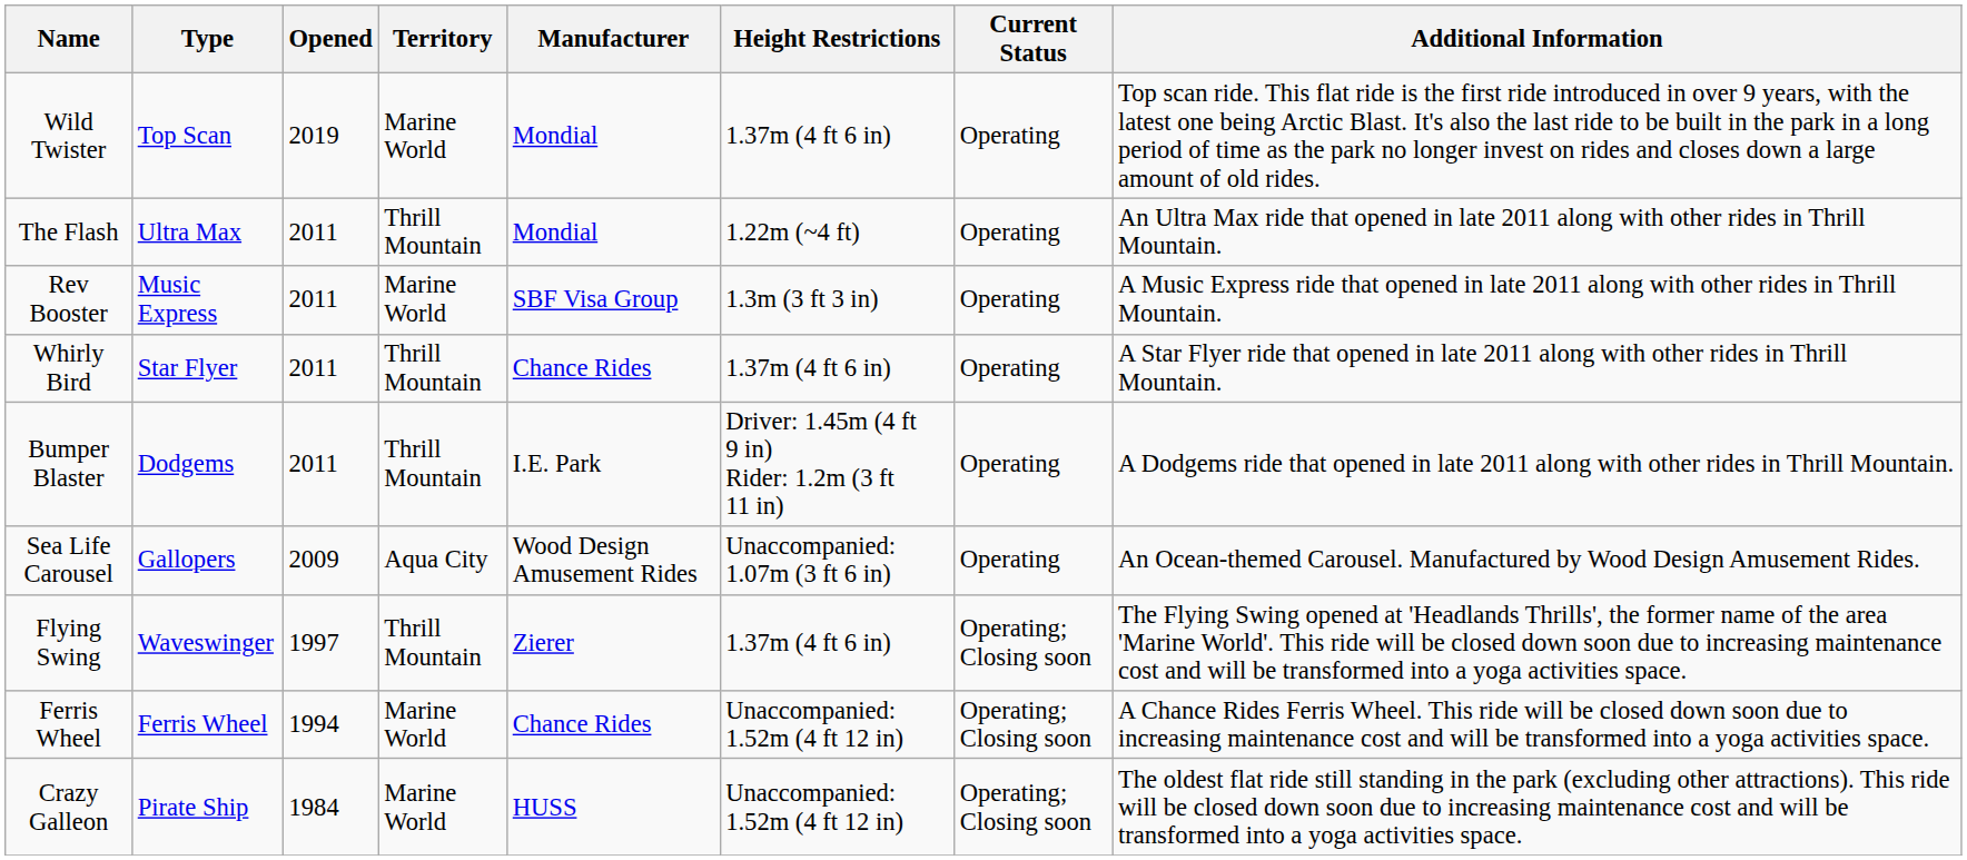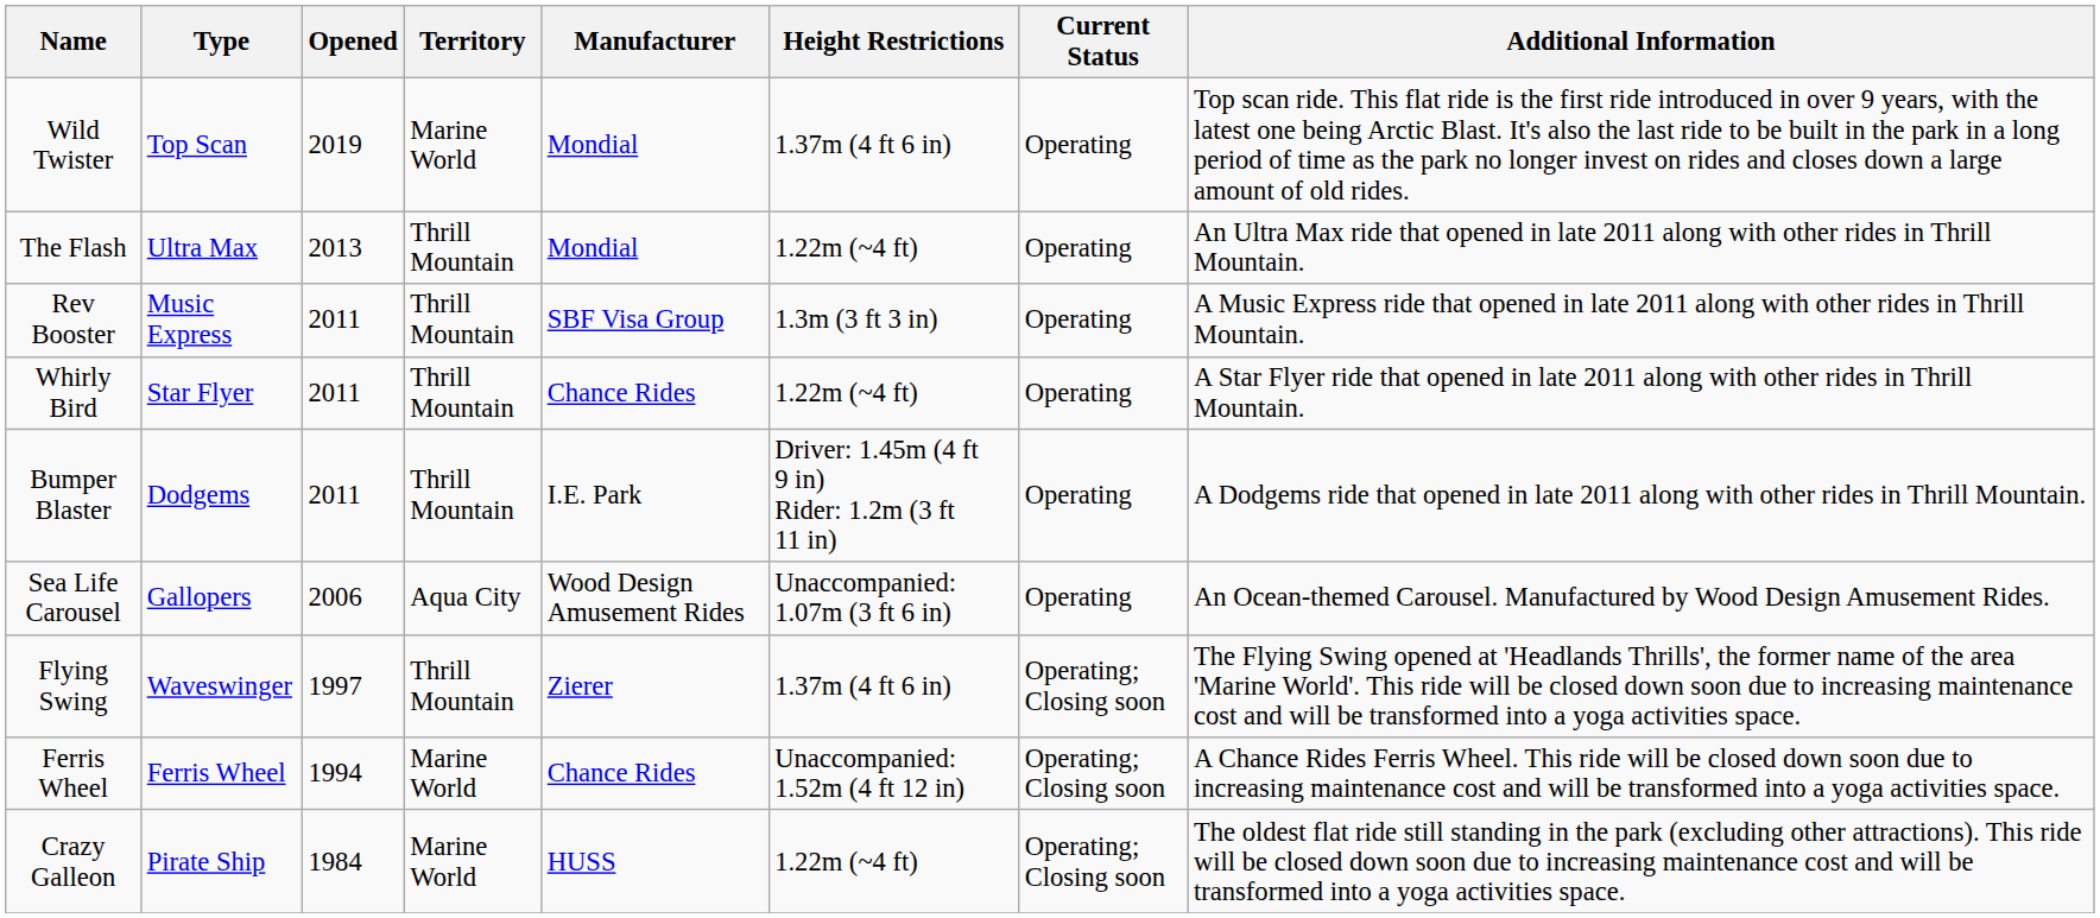 <table class="wikitable sortable mw-collapsible mw-collapsed">
 <tr>
 <th>Name</th>
 <th>Type</th>
 <th>Opened</th>
 <th>Territory</th>
 <th>Manufacturer</th>
 <th>Height Restrictions</th>
 <th>Current Status</th>
 <th class="unsortable">Additional Information</th>
 </tr>
 <tr>
 <td style="text-align: center;">Wild Twister</td>
 <td><a href='#'>Top Scan</a></td>
 <td>2019</td>
 <td>Marine World</td>
 <td><a href='#'>Mondial</a></td>
 <td>1.37m (4 ft 6 in)</td>
 <td>Operating</td>
 <td>Top scan ride. This flat ride is the first ride introduced in over 9 years, with the latest one being Arctic Blast. It's also the last ride to be built in the park in a long period of time as the park no longer invest on rides and closes down a large amount of old rides.</td>
 </tr>
 <tr>
 <td style="text-align: center;">The Flash</td>
 <td><a href='#'>Ultra Max</a></td>
-<td>2011</td>
+<td>2013</td>
 <td>Thrill Mountain</td>
 <td><a href='#'>Mondial</a></td>
 <td>1.22m (~4 ft)</td>
 <td>Operating</td>
 <td>An Ultra Max ride that opened in late 2011 along with other rides in Thrill Mountain.</td>
 </tr>
 <tr>
 <td style="text-align: center;">Rev Booster</td>
 <td><a href='#'>Music Express</a></td>
 <td>2011</td>
-<td>Marine World</td>
+<td>Thrill Mountain</td>
 <td><a href='#'>SBF Visa Group</a></td>
 <td>1.3m (3 ft 3 in)</td>
 <td>Operating</td>
 <td>A Music Express ride that opened in late 2011 along with other rides in Thrill Mountain.</td>
 </tr>
 <tr>
 <td style="text-align: center;">Whirly Bird</td>
 <td><a href='#'>Star Flyer</a></td>
 <td>2011</td>
 <td>Thrill Mountain</td>
 <td><a href='#'>Chance Rides</a></td>
-<td>1.37m (4 ft 6 in)</td>
+<td>1.22m (~4 ft)</td>
 <td>Operating</td>
 <td>A Star Flyer ride that opened in late 2011 along with other rides in Thrill Mountain.</td>
 </tr>
 <tr>
 <td style="text-align: center;">Bumper Blaster</td>
 <td><a href='#'>Dodgems</a></td>
 <td>2011</td>
 <td>Thrill Mountain</td>
 <td>I.E. Park</td>
 <td>Driver: 1.45m (4 ft 9 in)<br>Rider: 1.2m (3 ft 11 in)</td>
 <td>Operating</td>
 <td>A Dodgems ride that opened in late 2011 along with other rides in Thrill Mountain.</td>
 </tr>
 <tr>
 <td style="text-align: center;">Sea Life Carousel</td>
 <td><a href='#'>Gallopers</a></td>
-<td>2009</td>
+<td>2006</td>
 <td>Aqua City</td>
 <td>Wood Design Amusement Rides</td>
 <td>Unaccompanied: 1.07m (3 ft 6 in)</td>
 <td>Operating</td>
 <td>An Ocean-themed Carousel. Manufactured by Wood Design Amusement Rides.</td>
 </tr>
 <tr>
 <td style="text-align: center;">Flying Swing</td>
 <td><a href='#'>Waveswinger</a></td>
 <td>1997</td>
 <td>Thrill Mountain</td>
 <td><a href='#'>Zierer</a></td>
 <td>1.37m (4 ft 6 in)</td>
 <td>Operating; Closing soon</td>
 <td>The Flying Swing opened at 'Headlands Thrills', the former name of the area 'Marine World'. This ride will be closed down soon due to increasing maintenance cost and will be transformed into a yoga activities space.</td>
 </tr>
 <tr>
 <td style="text-align: center;">Ferris Wheel</td>
 <td><a href='#'>Ferris Wheel</a></td>
 <td>1994</td>
 <td>Marine World</td>
 <td><a href='#'>Chance Rides</a></td>
 <td>Unaccompanied: 1.52m (4 ft 12 in)</td>
 <td>Operating; Closing soon</td>
 <td>A Chance Rides Ferris Wheel. This ride will be closed down soon due to increasing maintenance cost and will be transformed into a yoga activities space.</td>
 </tr>
 <tr>
 <td style="text-align: center;">Crazy Galleon</td>
 <td><a href='#'>Pirate Ship</a></td>
 <td>1984</td>
 <td>Marine World</td>
 <td><a href='#'>HUSS</a></td>
-<td>Unaccompanied: 1.52m (4 ft 12 in)</td>
+<td>1.22m (~4 ft)</td>
 <td>Operating; Closing soon</td>
 <td>The oldest flat ride still standing in the park (excluding other attractions). This ride will be closed down soon due to increasing maintenance cost and will be transformed into a yoga activities space.</td>
 </tr>
 </table>
